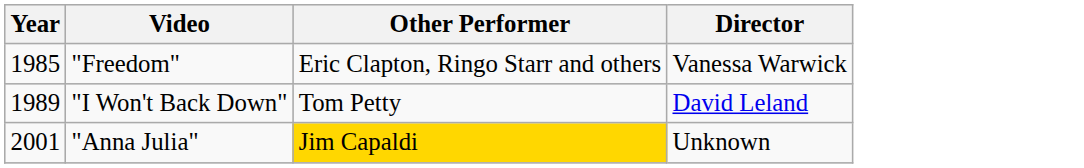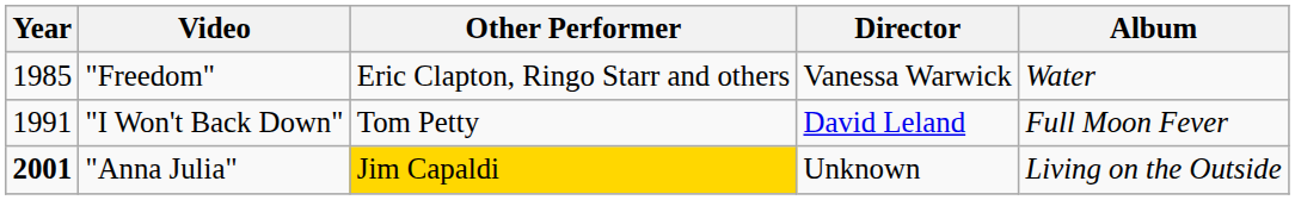 <table class="wikitable">
 <tr>
 <th>Year</th>
 <th>Video</th>
 <th>Other Performer</th>
 <th>Director</th>
+<th>Album</th>
 </tr>
 <tr>
 <td>1985</td>
 <td>"Freedom"</td>
 <td>Eric Clapton, Ringo Starr and others</td>
 <td>Vanessa Warwick</td>
+<td><em>Water</em></td>
 </tr>
 <tr>
-<td>1989</td>
+<td>1991</td>
 <td>"I Won't Back Down"</td>
 <td>Tom Petty</td>
 <td><a href='#'>David Leland</a></td>
+<td><em>Full Moon Fever</em></td>
 </tr>
 <tr>
-<td>2001</td>
+<td><strong>2001</strong></td>
 <td>"Anna Julia"</td>
 <td style="background: gold;">Jim Capaldi</td>
 <td>Unknown</td>
+<td><em>Living on the Outside</em></td>
 </tr>
 </table>
